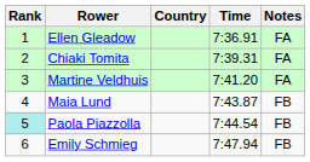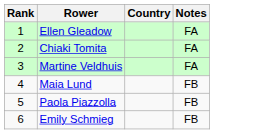 <table class="wikitable" style="text-align:center">
 <tr>
 <th>Rank</th>
 <th>Rower</th>
 <th>Country</th>
-<th>Time</th>
 <th>Notes</th>
 </tr>
 <tr bgcolor=ccffcc>
 <td>1</td>
 <td align="left"><a href='#'>Ellen Gleadow</a></td>
 <td align="left"></td>
-<td>7:36.91</td>
 <td>FA</td>
 </tr>
 <tr bgcolor=ccffcc>
 <td>2</td>
 <td align="left"><a href='#'>Chiaki Tomita</a></td>
 <td align="left"></td>
-<td>7:39.31</td>
 <td>FA</td>
 </tr>
 <tr bgcolor=ccffcc>
 <td>3</td>
 <td align="left"><a href='#'>Martine Veldhuis</a></td>
 <td align="left"></td>
-<td>7:41.20</td>
 <td>FA</td>
 </tr>
 <tr>
 <td>4</td>
 <td align="left"><a href='#'>Maia Lund</a></td>
 <td align="left"></td>
-<td>7:43.87</td>
 <td>FB</td>
 </tr>
 <tr>
-<td style="background: paleturquoise;">5</td>
+<td>5</td>
 <td align="left"><a href='#'>Paola Piazzolla</a></td>
 <td align="left"></td>
-<td>7:44.54</td>
 <td>FB</td>
 </tr>
 <tr>
 <td>6</td>
 <td align="left"><a href='#'>Emily Schmieg</a></td>
 <td align="left"></td>
-<td>7:47.94</td>
 <td>FB</td>
 </tr>
 </table>
